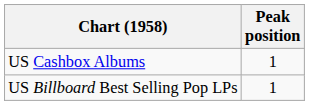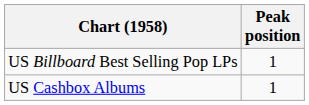 <table class="wikitable">
 <tr>
 <th>Chart (1958)</th>
 <th>Peak<br>position</th>
 </tr>
 <tr>
+<td>US <em>Billboard</em> Best Selling Pop LPs</td>
+<td style="text-align:center;">1</td>
+</tr>
+<tr>
 <td>US <a href='#'>Cashbox Albums</a></td>
 <td style="text-align:center;">1</td>
 </tr>
-<tr>
-<td>US <em>Billboard</em> Best Selling Pop LPs</td>
-<td style="text-align:center;">1</td>
-</tr>
 </table>
